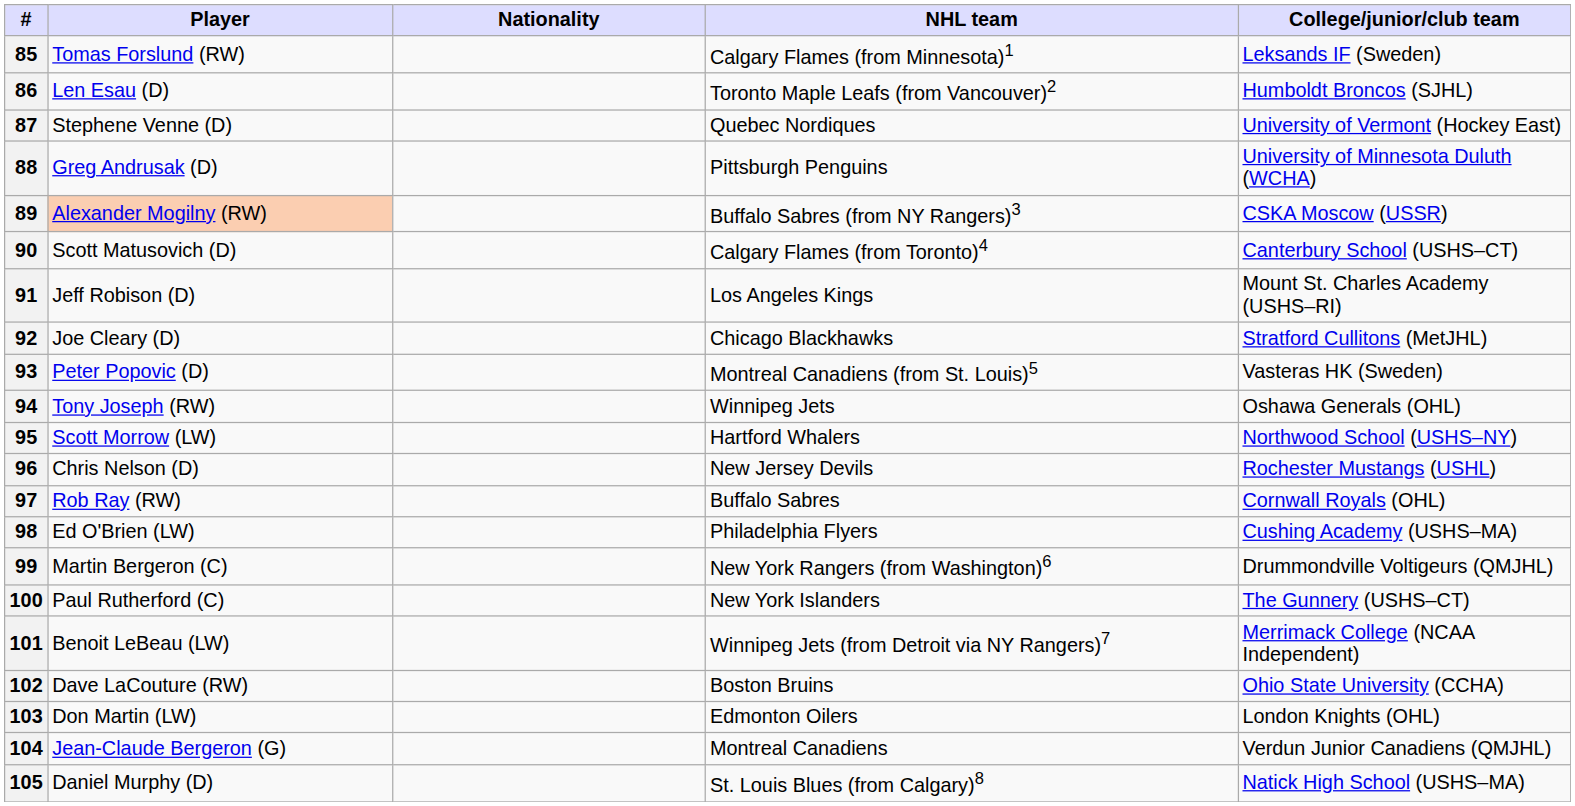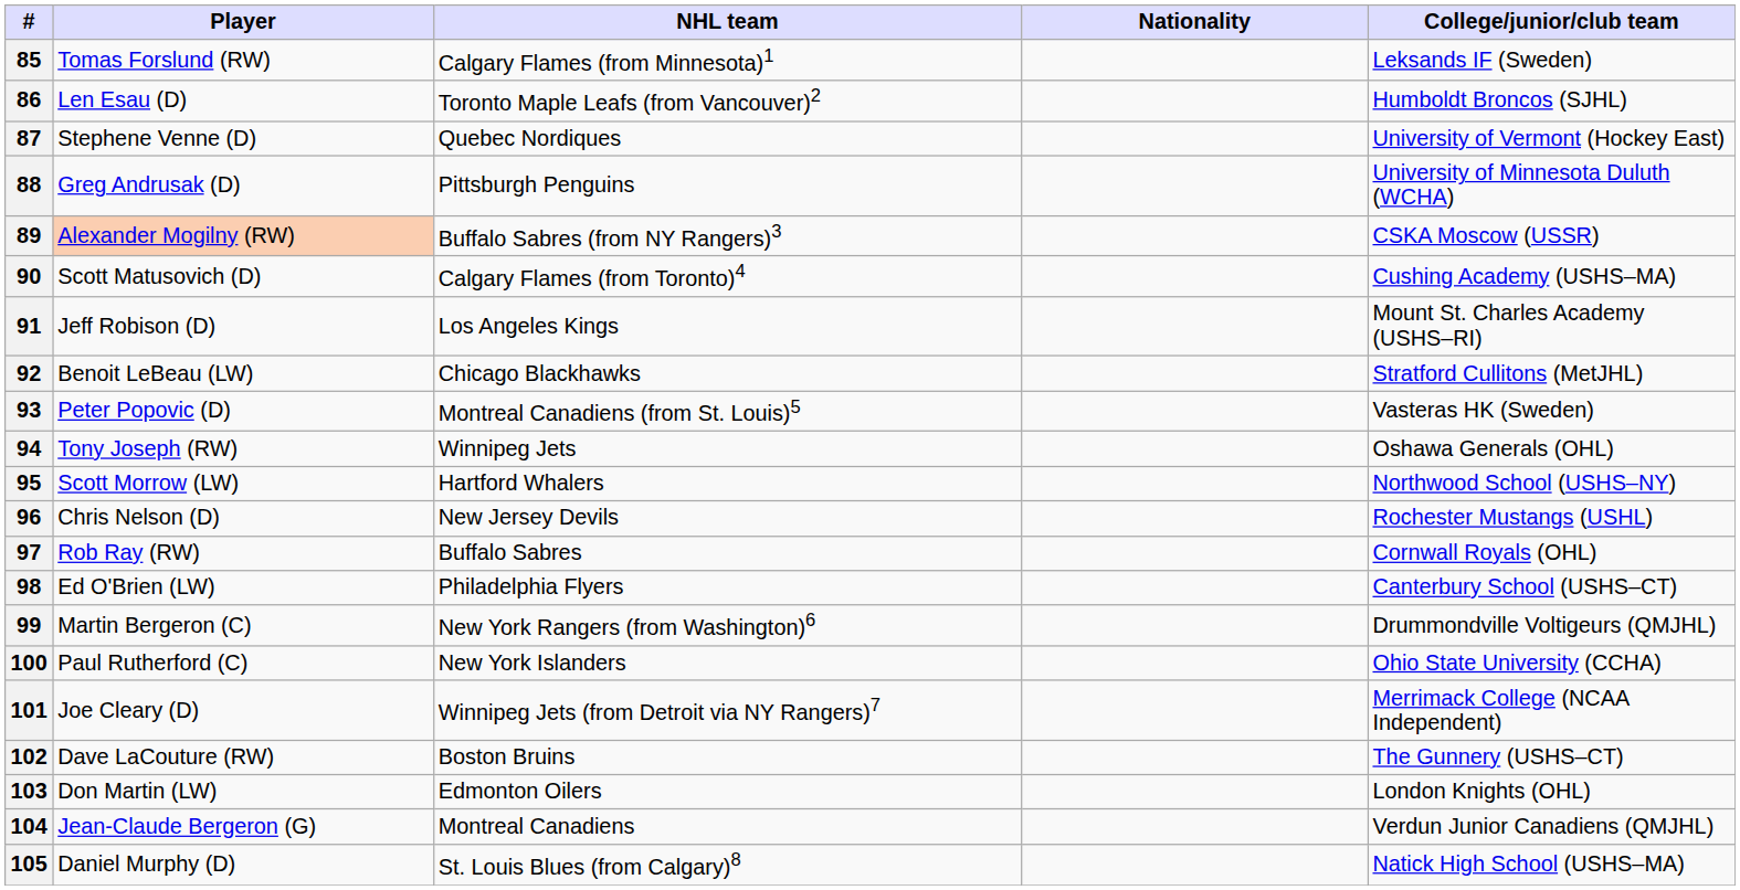 <table class="wikitable" style="width: 100%">
 <tr>
 <th style="background:#ddf; width:2.75%;">#</th>
 <th style="background:#ddf; width:22.0%;">Player</th>
+<th style="background:#ddf; width:34.0%;">NHL team</th>
 <th style="background:#ddf; width:20.0%;">Nationality</th>
-<th style="background:#ddf; width:34.0%;">NHL team</th>
 <th style="background:#ddf; width:100.0%;">College/junior/club team</th>
 </tr>
 <tr>
 <th>85</th>
 <td><a href='#'>Tomas Forslund</a> (RW)</td>
+<td>Calgary Flames (from Minnesota)<sup>1</sup></td>
 <td></td>
-<td>Calgary Flames (from Minnesota)<sup>1</sup></td>
 <td><a href='#'>Leksands IF</a> (Sweden)</td>
 </tr>
 <tr>
 <th>86</th>
 <td><a href='#'>Len Esau</a> (D)</td>
+<td>Toronto Maple Leafs (from Vancouver)<sup>2</sup></td>
 <td></td>
-<td>Toronto Maple Leafs (from Vancouver)<sup>2</sup></td>
 <td><a href='#'>Humboldt Broncos</a> (SJHL)</td>
 </tr>
 <tr>
 <th>87</th>
 <td>Stephene Venne (D)</td>
+<td>Quebec Nordiques</td>
 <td></td>
-<td>Quebec Nordiques</td>
 <td><a href='#'>University of Vermont</a> (Hockey East)</td>
 </tr>
 <tr>
 <th>88</th>
 <td><a href='#'>Greg Andrusak</a> (D)</td>
+<td>Pittsburgh Penguins</td>
 <td></td>
-<td>Pittsburgh Penguins</td>
 <td><a href='#'>University of Minnesota Duluth</a> (<a href='#'>WCHA</a>)</td>
 </tr>
 <tr>
 <th>89</th>
 <td bgcolor="#FBCEB1"><a href='#'>Alexander Mogilny</a> (RW)</td>
+<td>Buffalo Sabres (from NY Rangers)<sup>3</sup></td>
 <td></td>
-<td>Buffalo Sabres (from NY Rangers)<sup>3</sup></td>
 <td><a href='#'>CSKA Moscow</a> (<a href='#'>USSR</a>)</td>
 </tr>
 <tr>
 <th>90</th>
 <td>Scott Matusovich (D)</td>
+<td>Calgary Flames (from Toronto)<sup>4</sup></td>
 <td></td>
-<td>Calgary Flames (from Toronto)<sup>4</sup></td>
-<td><a href='#'>Canterbury School</a> (USHS–CT)</td>
+<td><a href='#'>Cushing Academy</a> (USHS–MA)</td>
 </tr>
 <tr>
 <th>91</th>
 <td>Jeff Robison (D)</td>
+<td>Los Angeles Kings</td>
 <td></td>
-<td>Los Angeles Kings</td>
 <td>Mount St. Charles Academy (USHS–RI)</td>
 </tr>
 <tr>
 <th>92</th>
-<td>Joe Cleary (D)</td>
+<td>Benoit LeBeau (LW)</td>
+<td>Chicago Blackhawks</td>
 <td></td>
-<td>Chicago Blackhawks</td>
 <td><a href='#'>Stratford Cullitons</a> (MetJHL)</td>
 </tr>
 <tr>
 <th>93</th>
 <td><a href='#'>Peter Popovic</a> (D)</td>
+<td>Montreal Canadiens (from St. Louis)<sup>5</sup></td>
 <td></td>
-<td>Montreal Canadiens (from St. Louis)<sup>5</sup></td>
 <td>Vasteras HK (Sweden)</td>
 </tr>
 <tr>
 <th>94</th>
 <td><a href='#'>Tony Joseph</a> (RW)</td>
+<td>Winnipeg Jets</td>
 <td></td>
-<td>Winnipeg Jets</td>
 <td>Oshawa Generals (OHL)</td>
 </tr>
 <tr>
 <th>95</th>
 <td><a href='#'>Scott Morrow</a> (LW)</td>
+<td>Hartford Whalers</td>
 <td></td>
-<td>Hartford Whalers</td>
 <td><a href='#'>Northwood School</a> (<a href='#'>USHS–NY</a>)</td>
 </tr>
 <tr>
 <th>96</th>
 <td>Chris Nelson (D)</td>
+<td>New Jersey Devils</td>
 <td></td>
-<td>New Jersey Devils</td>
 <td><a href='#'>Rochester Mustangs</a> (<a href='#'>USHL</a>)</td>
 </tr>
 <tr>
 <th>97</th>
 <td><a href='#'>Rob Ray</a> (RW)</td>
+<td>Buffalo Sabres</td>
 <td></td>
-<td>Buffalo Sabres</td>
 <td><a href='#'>Cornwall Royals</a> (OHL)</td>
 </tr>
 <tr>
 <th>98</th>
 <td>Ed O'Brien (LW)</td>
+<td>Philadelphia Flyers</td>
 <td></td>
-<td>Philadelphia Flyers</td>
-<td><a href='#'>Cushing Academy</a> (USHS–MA)</td>
+<td><a href='#'>Canterbury School</a> (USHS–CT)</td>
 </tr>
 <tr>
 <th>99</th>
 <td>Martin Bergeron (C)</td>
+<td>New York Rangers (from Washington)<sup>6</sup></td>
 <td></td>
-<td>New York Rangers (from Washington)<sup>6</sup></td>
 <td>Drummondville Voltigeurs (QMJHL)</td>
 </tr>
 <tr>
 <th>100</th>
 <td>Paul Rutherford (C)</td>
+<td>New York Islanders</td>
 <td></td>
-<td>New York Islanders</td>
-<td><a href='#'>The Gunnery</a> (USHS–CT)</td>
+<td><a href='#'>Ohio State University</a> (CCHA)</td>
 </tr>
 <tr>
 <th>101</th>
-<td>Benoit LeBeau (LW)</td>
+<td>Joe Cleary (D)</td>
+<td>Winnipeg Jets (from Detroit via NY Rangers)<sup>7</sup></td>
 <td></td>
-<td>Winnipeg Jets (from Detroit via NY Rangers)<sup>7</sup></td>
 <td><a href='#'>Merrimack College</a> (NCAA Independent)</td>
 </tr>
 <tr>
 <th>102</th>
 <td>Dave LaCouture (RW)</td>
+<td>Boston Bruins</td>
 <td></td>
-<td>Boston Bruins</td>
-<td><a href='#'>Ohio State University</a> (CCHA)</td>
+<td><a href='#'>The Gunnery</a> (USHS–CT)</td>
 </tr>
 <tr>
 <th>103</th>
 <td>Don Martin (LW)</td>
+<td>Edmonton Oilers</td>
 <td></td>
-<td>Edmonton Oilers</td>
 <td>London Knights (OHL)</td>
 </tr>
 <tr>
 <th>104</th>
 <td><a href='#'>Jean-Claude Bergeron</a> (G)</td>
+<td>Montreal Canadiens</td>
 <td></td>
-<td>Montreal Canadiens</td>
 <td>Verdun Junior Canadiens (QMJHL)</td>
 </tr>
 <tr>
 <th>105</th>
 <td>Daniel Murphy (D)</td>
+<td>St. Louis Blues (from Calgary)<sup>8</sup></td>
 <td></td>
-<td>St. Louis Blues (from Calgary)<sup>8</sup></td>
 <td><a href='#'>Natick High School</a> (USHS–MA)</td>
 </tr>
 </table>
